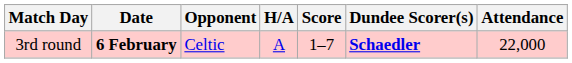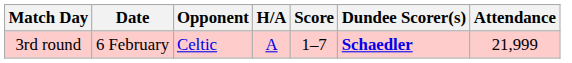 <table class="wikitable" style="text-align:center">
 <tr>
 <th>Match Day</th>
 <th>Date</th>
 <th>Opponent</th>
 <th>H/A</th>
 <th>Score</th>
 <th>Dundee Scorer(s)</th>
 <th>Attendance</th>
 </tr>
 <tr bgcolor="#FFCCCC">
 <td>3rd round</td>
-<td align="left"><strong>6 February</strong></td>
+<td align="left">6 February</td>
 <td align="left"><a href='#'>Celtic</a></td>
 <td><a href='#'>A</a></td>
 <td>1–7</td>
 <td align="left"><strong><a href='#'>Schaedler</a></strong></td>
-<td>22,000</td>
+<td>21,999</td>
 </tr>
 </table>
